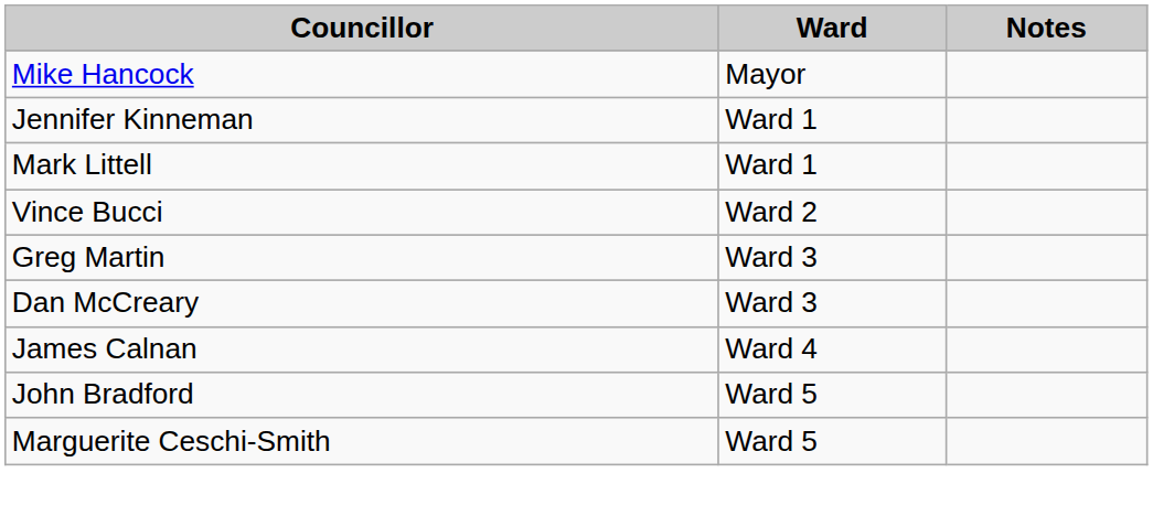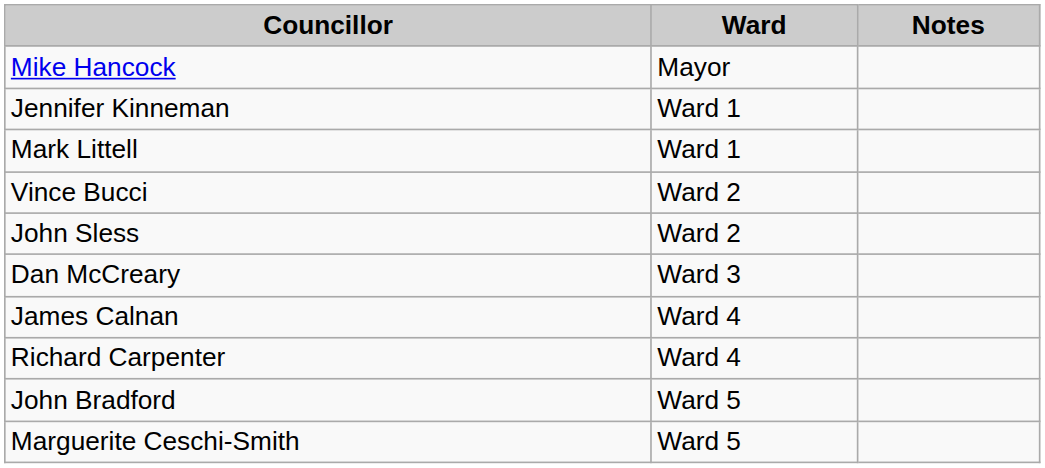 <table class="wikitable" width=50%>
 <tr>
 <th style="background:#cccccc;"><strong>Councillor</strong></th>
 <th style="background:#cccccc;"><strong>Ward</strong></th>
 <th style="background:#cccccc;"><strong>Notes</strong></th>
 </tr>
 <tr>
 <td><a href='#'>Mike Hancock</a></td>
 <td>Mayor</td>
 <td></td>
 </tr>
 <tr>
 <td>Jennifer Kinneman</td>
 <td>Ward 1</td>
 <td></td>
 </tr>
 <tr>
 <td>Mark Littell</td>
 <td>Ward 1</td>
 <td></td>
 </tr>
 <tr>
 <td>Vince Bucci</td>
 <td>Ward 2</td>
 <td></td>
 </tr>
 <tr>
-<td>Greg Martin</td>
-<td>Ward 3</td>
+<td>John Sless</td>
+<td>Ward 2</td>
 <td></td>
 </tr>
 <tr>
 <td>Dan McCreary</td>
 <td>Ward 3</td>
 <td></td>
 </tr>
 <tr>
 <td>James Calnan</td>
+<td>Ward 4</td>
+<td></td>
+</tr>
+<tr>
+<td>Richard Carpenter</td>
 <td>Ward 4</td>
 <td></td>
 </tr>
 <tr>
 <td>John Bradford</td>
 <td>Ward 5</td>
 <td></td>
 </tr>
 <tr>
 <td>Marguerite Ceschi-Smith</td>
 <td>Ward 5</td>
 <td></td>
 </tr>
 </table>
